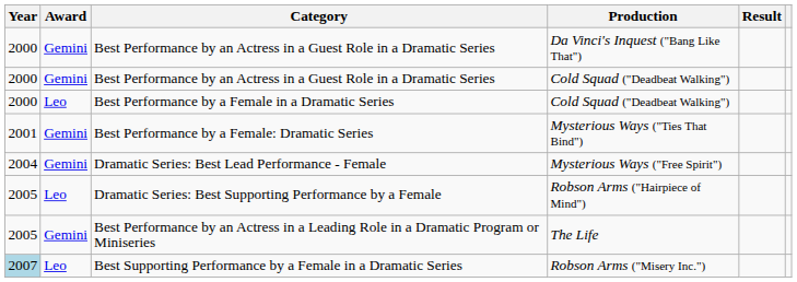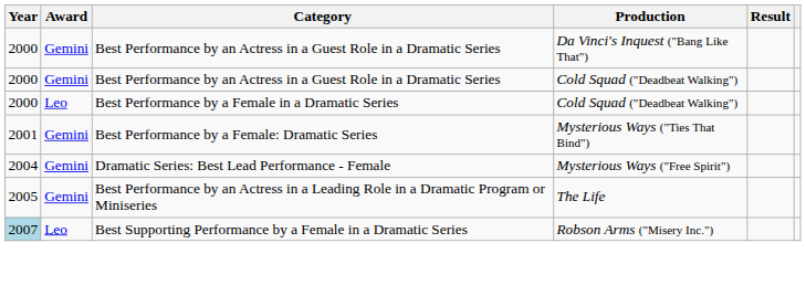 <table class="wikitable sortable">
 <tr>
 <th>Year</th>
 <th>Award</th>
 <th>Category</th>
 <th>Production</th>
 <th>Result</th>
 <th class="unsortable"></th>
 </tr>
 <tr>
 <td>2000</td>
 <td><a href='#'>Gemini</a></td>
 <td>Best Performance by an Actress in a Guest Role in a Dramatic Series</td>
 <td><em>Da Vinci's Inquest</em> <small>("Bang Like That")</small></td>
 <td></td>
 <td style="text-align:center;"></td>
 </tr>
 <tr>
 <td>2000</td>
 <td><a href='#'>Gemini</a></td>
 <td>Best Performance by an Actress in a Guest Role in a Dramatic Series</td>
 <td><em>Cold Squad</em> <small>("Deadbeat Walking")</small></td>
 <td></td>
 <td style="text-align:center;"></td>
 </tr>
 <tr>
 <td>2000</td>
 <td><a href='#'>Leo</a></td>
 <td>Best Performance by a Female in a Dramatic Series</td>
 <td><em>Cold Squad</em> <small>("Deadbeat Walking")</small></td>
 <td></td>
 <td style="text-align:center;"></td>
 </tr>
 <tr>
 <td>2001</td>
 <td><a href='#'>Gemini</a></td>
 <td>Best Performance by a Female: Dramatic Series</td>
 <td><em>Mysterious Ways</em> <small>("Ties That Bind")</small></td>
 <td></td>
 <td style="text-align:center;"></td>
 </tr>
 <tr>
 <td>2004</td>
 <td><a href='#'>Gemini</a></td>
 <td>Dramatic Series: Best Lead Performance - Female</td>
 <td><em>Mysterious Ways</em> <small>("Free Spirit")</small></td>
 <td></td>
 <td style="text-align:center;"></td>
 </tr>
 <tr>
 <td>2005</td>
-<td><a href='#'>Leo</a></td>
-<td>Dramatic Series: Best Supporting Performance by a Female</td>
-<td><em>Robson Arms</em> <small>("Hairpiece of Mind")</small></td>
-<td></td>
-<td style="text-align:center;"></td>
-</tr>
-<tr>
-<td>2005</td>
 <td><a href='#'>Gemini</a></td>
 <td>Best Performance by an Actress in a Leading Role in a Dramatic Program or Miniseries</td>
 <td><em>The Life</em></td>
 <td></td>
 <td style="text-align:center;"></td>
 </tr>
 <tr>
 <td style="background: lightblue;">2007</td>
 <td><a href='#'>Leo</a></td>
 <td>Best Supporting Performance by a Female in a Dramatic Series</td>
 <td><em>Robson Arms</em> <small>("Misery Inc.")</small></td>
 <td></td>
 <td style="text-align:center;"></td>
 </tr>
 </table>
